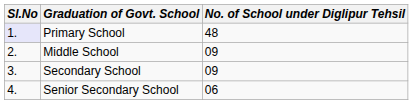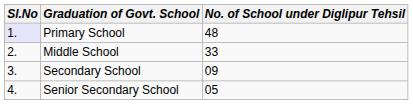 <table class="wikitable">
 <tr>
 <th><em>Sl.No</em></th>
 <th><em>Graduation of Govt. School</em></th>
 <th><em>No. of School under Diglipur Tehsil</em></th>
 </tr>
 <tr>
 <td style="background: lavender;">1.</td>
 <td>Primary School</td>
 <td>48</td>
 </tr>
 <tr>
 <td>2.</td>
 <td>Middle School</td>
-<td>09</td>
+<td>33</td>
 </tr>
 <tr>
 <td>3.</td>
 <td>Secondary School</td>
 <td>09</td>
 </tr>
 <tr>
 <td>4.</td>
 <td>Senior Secondary School</td>
-<td>06</td>
+<td>05</td>
 </tr>
 </table>
